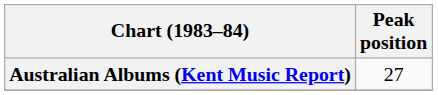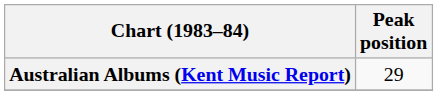 <table class="wikitable sortable plainrowheaders" style="text-align:center">
 <tr>
 <th scope="col">Chart (1983–84)</th>
 <th scope="col">Peak<br>position</th>
 </tr>
 <tr>
 <th scope="row">Australian Albums (<a href='#'>Kent Music Report</a>)</th>
-<td align="center">27</td>
+<td align="center">29</td>
 </tr>
 <tr>
 </tr>
 <tr>
 </tr>
 <tr>
 </tr>
 <tr>
 </tr>
 </table>
